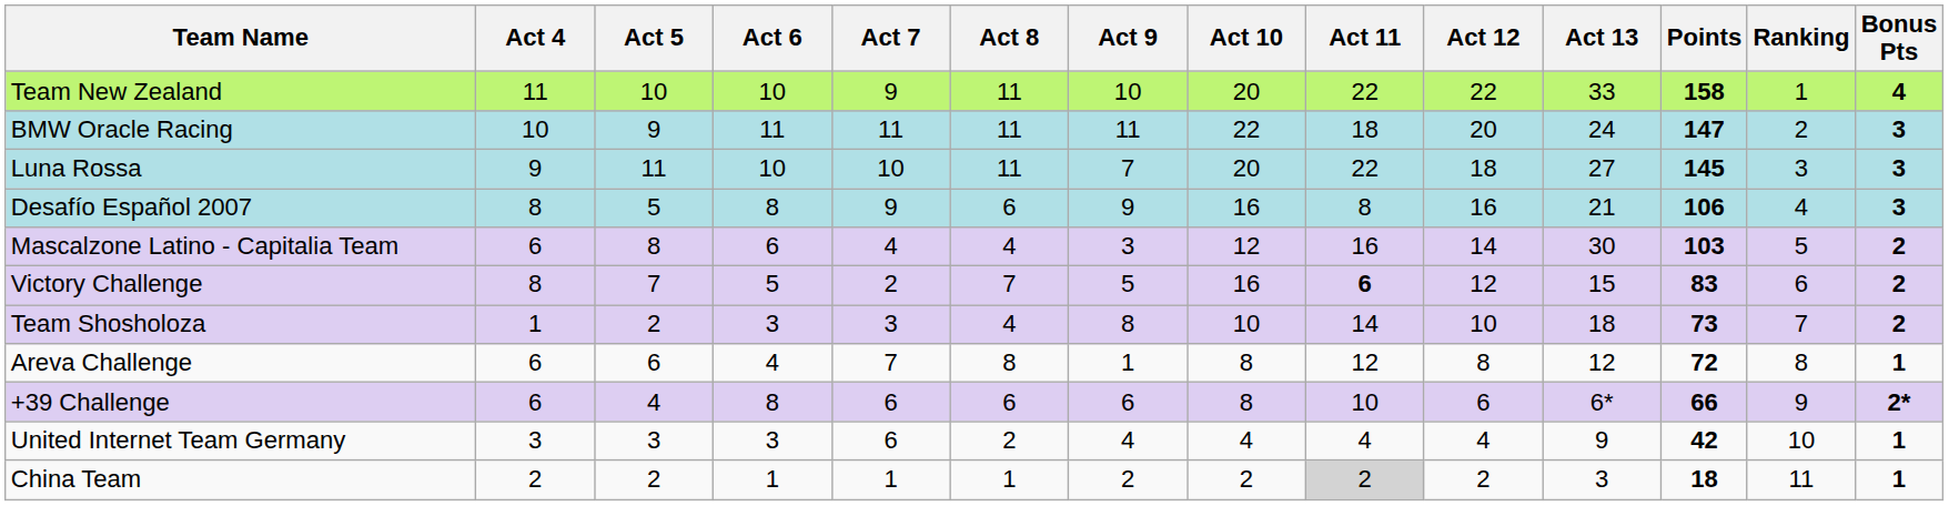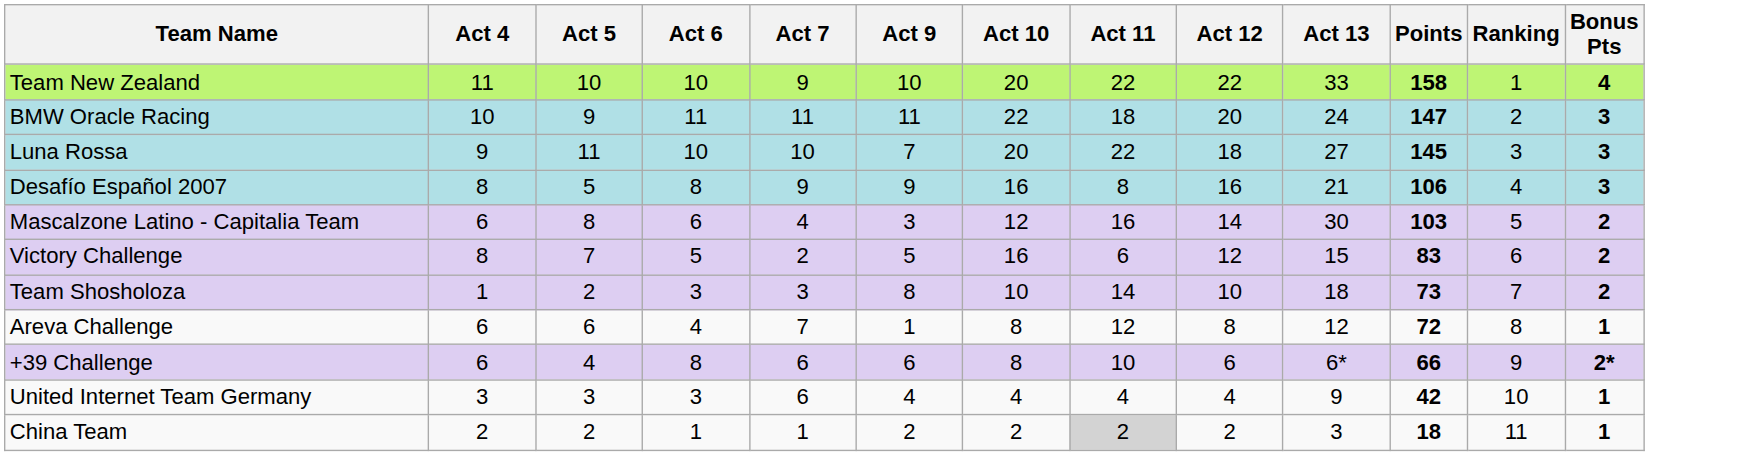 <table class="wikitable" style="text-align:center;">
 <tr>
 <th width=300>Team Name</th>
 <th width=70 abbr="A4">Act 4</th>
 <th width=70 abbr="A5">Act 5</th>
 <th width=70 abbr="A6">Act 6</th>
 <th width=70 abbr="A7">Act 7</th>
-<th width=70 abbr="A8">Act 8</th>
 <th width=70 abbr="A9">Act 9</th>
 <th width=70 abbr="A10">Act 10</th>
 <th width=70 abbr="A11">Act 11</th>
 <th width=70 abbr="A12">Act 12</th>
 <th width=70 abbr="A13">Act 13</th>
 <th width=20 abbr="Points">Points</th>
 <th width=20 abbr="Rank">Ranking</th>
 <th width=20 abbr="Bonus">Bonus Pts</th>
 </tr>
 <tr style="background: #BEF574;">
 <td style="text-align:left;"> Team New Zealand</td>
 <td>11</td>
 <td>10</td>
 <td>10</td>
 <td>9</td>
-<td>11</td>
 <td>10</td>
 <td>20</td>
 <td>22</td>
 <td>22</td>
 <td>33</td>
 <td><strong>158</strong></td>
 <td>1</td>
 <td><strong>4</strong></td>
 </tr>
 <tr style="background: #B0E0E6;">
 <td style="text-align:left;"> BMW Oracle Racing</td>
 <td>10</td>
 <td>9</td>
-<td>11</td>
 <td>11</td>
 <td>11</td>
 <td>11</td>
 <td>22</td>
 <td>18</td>
 <td>20</td>
 <td>24</td>
 <td><strong>147</strong></td>
 <td>2</td>
 <td><strong>3</strong></td>
 </tr>
 <tr style="background: #B0E0E6;">
 <td style="text-align:left;"> Luna Rossa</td>
 <td>9</td>
 <td>11</td>
 <td>10</td>
 <td>10</td>
-<td>11</td>
 <td>7</td>
 <td>20</td>
 <td>22</td>
 <td>18</td>
 <td>27</td>
 <td><strong>145</strong></td>
 <td>3</td>
 <td><strong>3</strong></td>
 </tr>
 <tr style="background: #B0E0E6;">
 <td style="text-align:left;"> Desafío Español 2007</td>
 <td>8</td>
 <td>5</td>
 <td>8</td>
 <td>9</td>
-<td>6</td>
 <td>9</td>
 <td>16</td>
 <td>8</td>
 <td>16</td>
 <td>21</td>
 <td><strong>106</strong></td>
 <td>4</td>
 <td><strong>3</strong></td>
 </tr>
 <tr style="background: #DDCEF2;">
 <td style="text-align:left;"> Mascalzone Latino - Capitalia Team</td>
 <td>6</td>
 <td>8</td>
 <td>6</td>
-<td>4</td>
 <td>4</td>
 <td>3</td>
 <td>12</td>
 <td>16</td>
 <td>14</td>
 <td>30</td>
 <td><strong>103</strong></td>
 <td>5</td>
 <td><strong>2</strong></td>
 </tr>
 <tr style="background: #DDCEF2;">
 <td style="text-align:left;"> Victory Challenge</td>
 <td>8</td>
 <td>7</td>
 <td>5</td>
 <td>2</td>
-<td>7</td>
 <td>5</td>
 <td>16</td>
-<td><strong>6</strong></td>
+<td>6</td>
 <td>12</td>
 <td>15</td>
 <td><strong>83</strong></td>
 <td>6</td>
 <td><strong>2</strong></td>
 </tr>
 <tr style="background: #DDCEF2;">
 <td style="text-align:left;"> Team Shosholoza</td>
 <td>1</td>
 <td>2</td>
 <td>3</td>
 <td>3</td>
-<td>4</td>
 <td>8</td>
 <td>10</td>
 <td>14</td>
 <td>10</td>
 <td>18</td>
 <td><strong>73</strong></td>
 <td>7</td>
 <td><strong>2</strong></td>
 </tr>
 <tr>
 <td style="text-align:left;"> Areva Challenge</td>
 <td>6</td>
 <td>6</td>
 <td>4</td>
 <td>7</td>
-<td>8</td>
 <td>1</td>
 <td>8</td>
 <td>12</td>
 <td>8</td>
 <td>12</td>
 <td><strong>72</strong></td>
 <td>8</td>
 <td><strong>1</strong></td>
 </tr>
 <tr style="background: #DDCEF2;">
 <td style="text-align:left;"> +39 Challenge</td>
 <td>6</td>
 <td>4</td>
 <td>8</td>
 <td>6</td>
 <td>6</td>
-<td>6</td>
 <td>8</td>
 <td>10</td>
 <td>6</td>
 <td>6*</td>
 <td><strong>66</strong></td>
 <td>9</td>
 <td><strong>2*</strong></td>
 </tr>
 <tr>
 <td style="text-align:left;"> United Internet Team Germany</td>
 <td>3</td>
 <td>3</td>
 <td>3</td>
 <td>6</td>
-<td>2</td>
 <td>4</td>
 <td>4</td>
 <td>4</td>
 <td>4</td>
 <td>9</td>
 <td><strong>42</strong></td>
 <td>10</td>
 <td><strong>1</strong></td>
 </tr>
 <tr>
 <td style="text-align:left;"> China Team</td>
 <td>2</td>
 <td>2</td>
 <td>1</td>
 <td>1</td>
-<td>1</td>
 <td>2</td>
 <td>2</td>
 <td style="background: lightgrey;">2</td>
 <td>2</td>
 <td>3</td>
 <td><strong>18</strong></td>
 <td>11</td>
 <td><strong>1</strong></td>
 </tr>
 </table>
